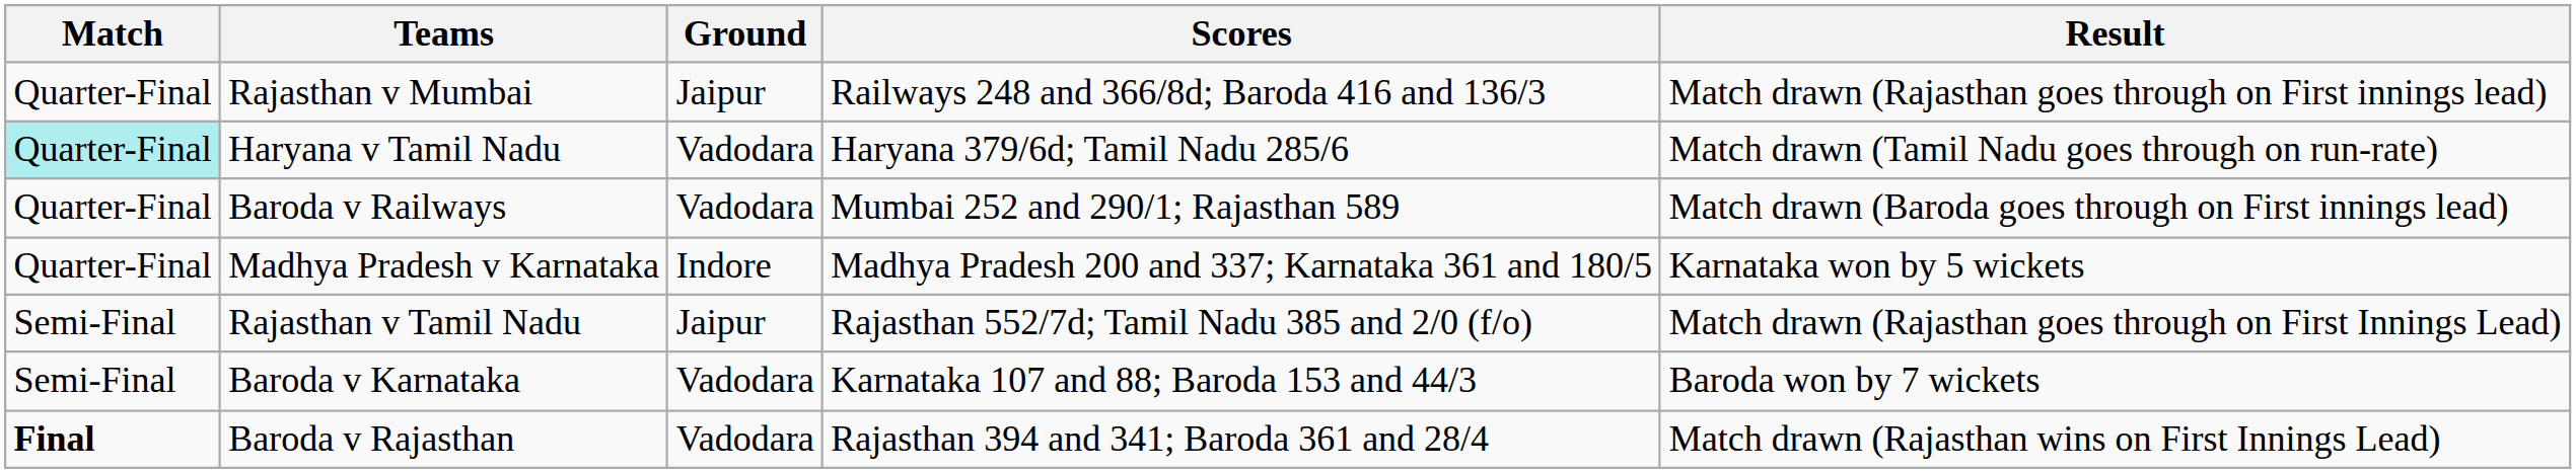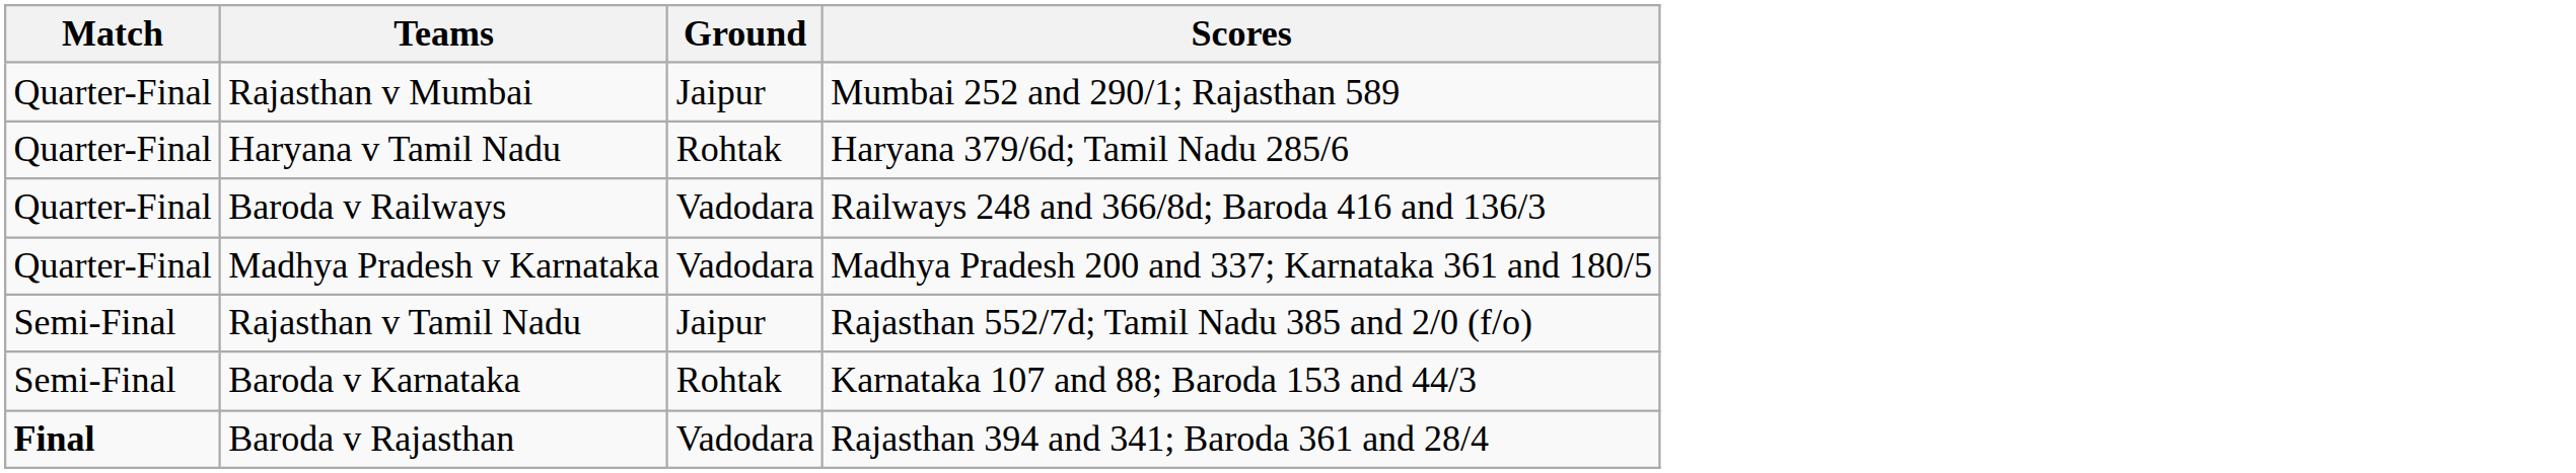 <table class="wikitable">
 <tr>
 <th>Match</th>
 <th>Teams</th>
 <th>Ground</th>
 <th>Scores</th>
-<th>Result</th>
 </tr>
 <tr>
 <td>Quarter-Final</td>
 <td>Rajasthan v Mumbai</td>
 <td>Jaipur</td>
-<td>Railways 248 and 366/8d; Baroda 416 and 136/3</td>
-<td>Match drawn (Rajasthan goes through on First innings lead)</td>
+<td>Mumbai 252 and 290/1; Rajasthan 589</td>
 </tr>
 <tr>
-<td style="background: paleturquoise;">Quarter-Final</td>
+<td>Quarter-Final</td>
 <td>Haryana v Tamil Nadu</td>
-<td>Vadodara</td>
+<td>Rohtak</td>
 <td>Haryana 379/6d; Tamil Nadu 285/6</td>
-<td>Match drawn (Tamil Nadu goes through on run-rate)</td>
 </tr>
 <tr>
 <td>Quarter-Final</td>
 <td>Baroda v Railways</td>
 <td>Vadodara</td>
-<td>Mumbai 252 and 290/1; Rajasthan 589</td>
-<td>Match drawn (Baroda goes through on First innings lead)</td>
+<td>Railways 248 and 366/8d; Baroda 416 and 136/3</td>
 </tr>
 <tr>
 <td>Quarter-Final</td>
 <td>Madhya Pradesh v Karnataka</td>
-<td>Indore</td>
+<td>Vadodara</td>
 <td>Madhya Pradesh 200 and 337; Karnataka 361 and 180/5</td>
-<td>Karnataka won by 5 wickets</td>
 </tr>
 <tr>
 <td>Semi-Final</td>
 <td>Rajasthan v Tamil Nadu</td>
 <td>Jaipur</td>
 <td>Rajasthan 552/7d; Tamil Nadu 385 and 2/0 (f/o)</td>
-<td>Match drawn (Rajasthan goes through on First Innings Lead)</td>
 </tr>
 <tr>
 <td>Semi-Final</td>
 <td>Baroda v Karnataka</td>
-<td>Vadodara</td>
+<td>Rohtak</td>
 <td>Karnataka 107 and 88; Baroda 153 and 44/3</td>
-<td>Baroda won by 7 wickets</td>
 </tr>
 <tr>
 <td><strong>Final</strong></td>
 <td>Baroda v Rajasthan</td>
 <td>Vadodara</td>
 <td>Rajasthan 394 and 341; Baroda 361 and 28/4</td>
-<td>Match drawn (Rajasthan wins on First Innings Lead)</td>
 </tr>
 </table>
